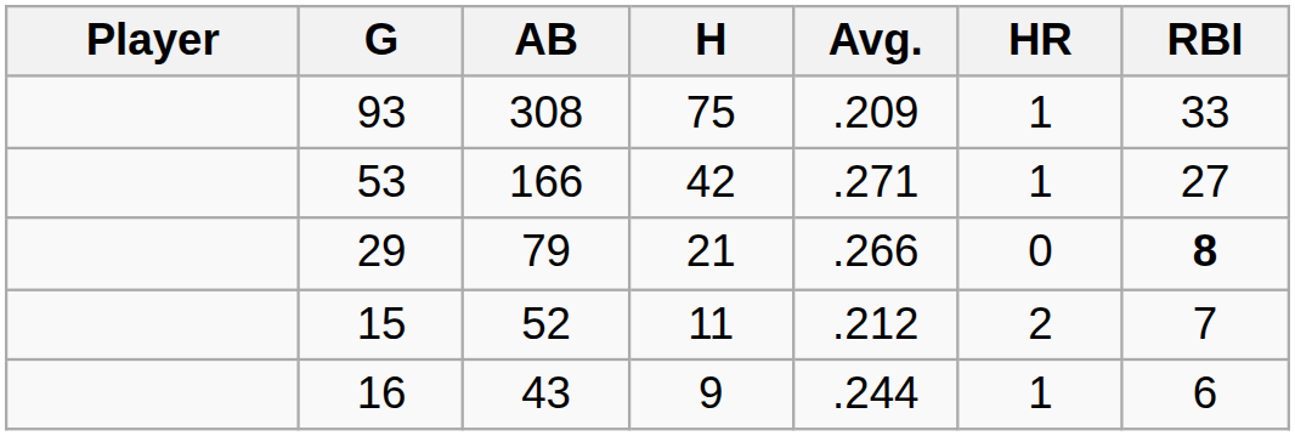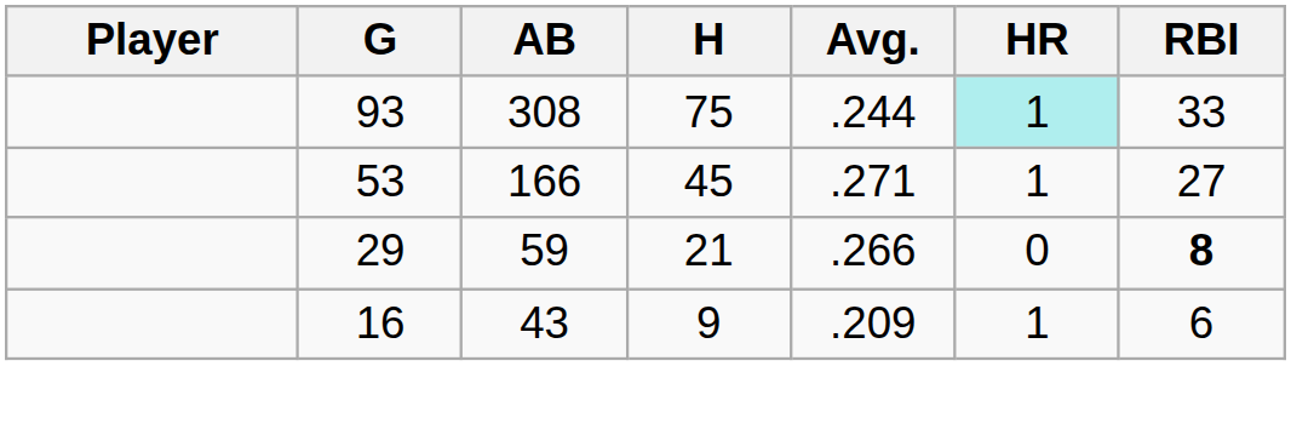 <table class="wikitable sortable">
 <tr>
 <th bgcolor="#DDDDFF" width="16%">Player</th>
 <th bgcolor="#DDDDFF" width="9%">G</th>
 <th bgcolor="#DDDDFF" width="9%">AB</th>
 <th bgcolor="#DDDDFF" width="9%">H</th>
 <th bgcolor="#DDDDFF" width="9%">Avg.</th>
 <th bgcolor="#DDDDFF" width="9%">HR</th>
 <th bgcolor="#DDDDFF" width="9%">RBI</th>
 </tr>
 <tr align="center">
 <td></td>
 <td>93</td>
 <td>308</td>
 <td>75</td>
-<td>.209</td>
-<td>1</td>
+<td>.244</td>
+<td style="background: paleturquoise;">1</td>
 <td>33</td>
 </tr>
 <tr align="center">
 <td></td>
 <td>53</td>
 <td>166</td>
-<td>42</td>
+<td>45</td>
 <td>.271</td>
 <td>1</td>
 <td>27</td>
 </tr>
 <tr align="center">
 <td></td>
 <td>29</td>
-<td>79</td>
+<td>59</td>
 <td>21</td>
 <td>.266</td>
 <td>0</td>
 <td><strong>8</strong></td>
 </tr>
 <tr align="center">
 <td></td>
-<td>15</td>
-<td>52</td>
-<td>11</td>
-<td>.212</td>
-<td>2</td>
-<td>7</td>
-</tr>
-<tr align="center">
-<td></td>
 <td>16</td>
 <td>43</td>
 <td>9</td>
-<td>.244</td>
+<td>.209</td>
 <td>1</td>
 <td>6</td>
 </tr>
 </table>
